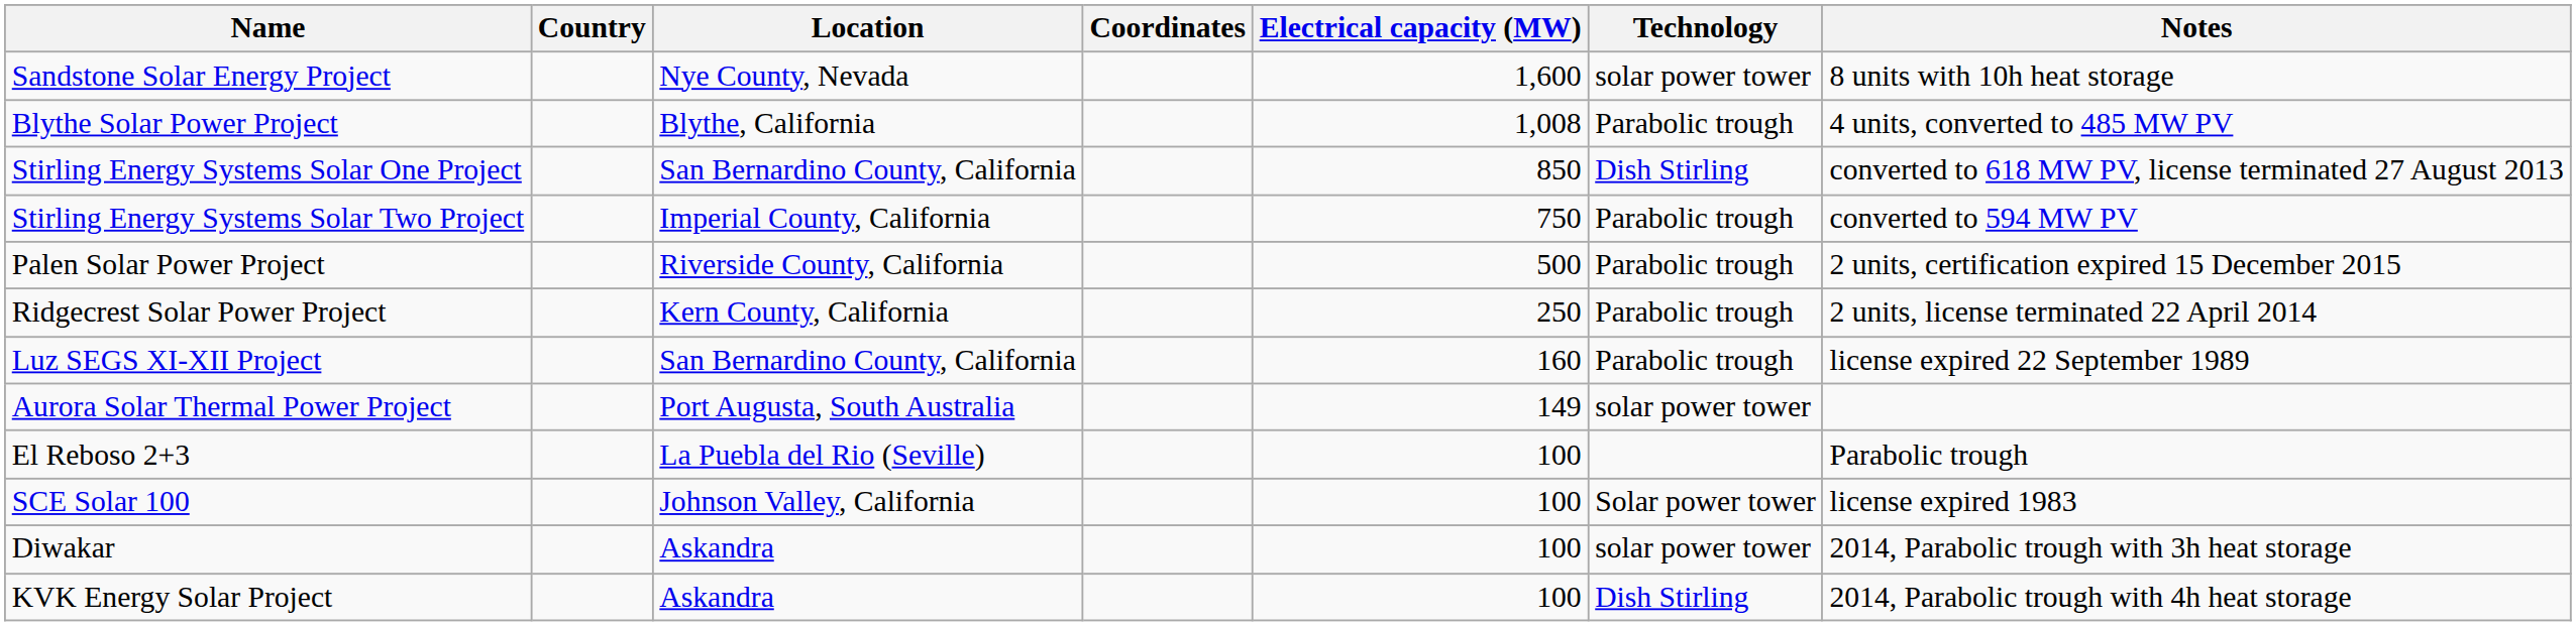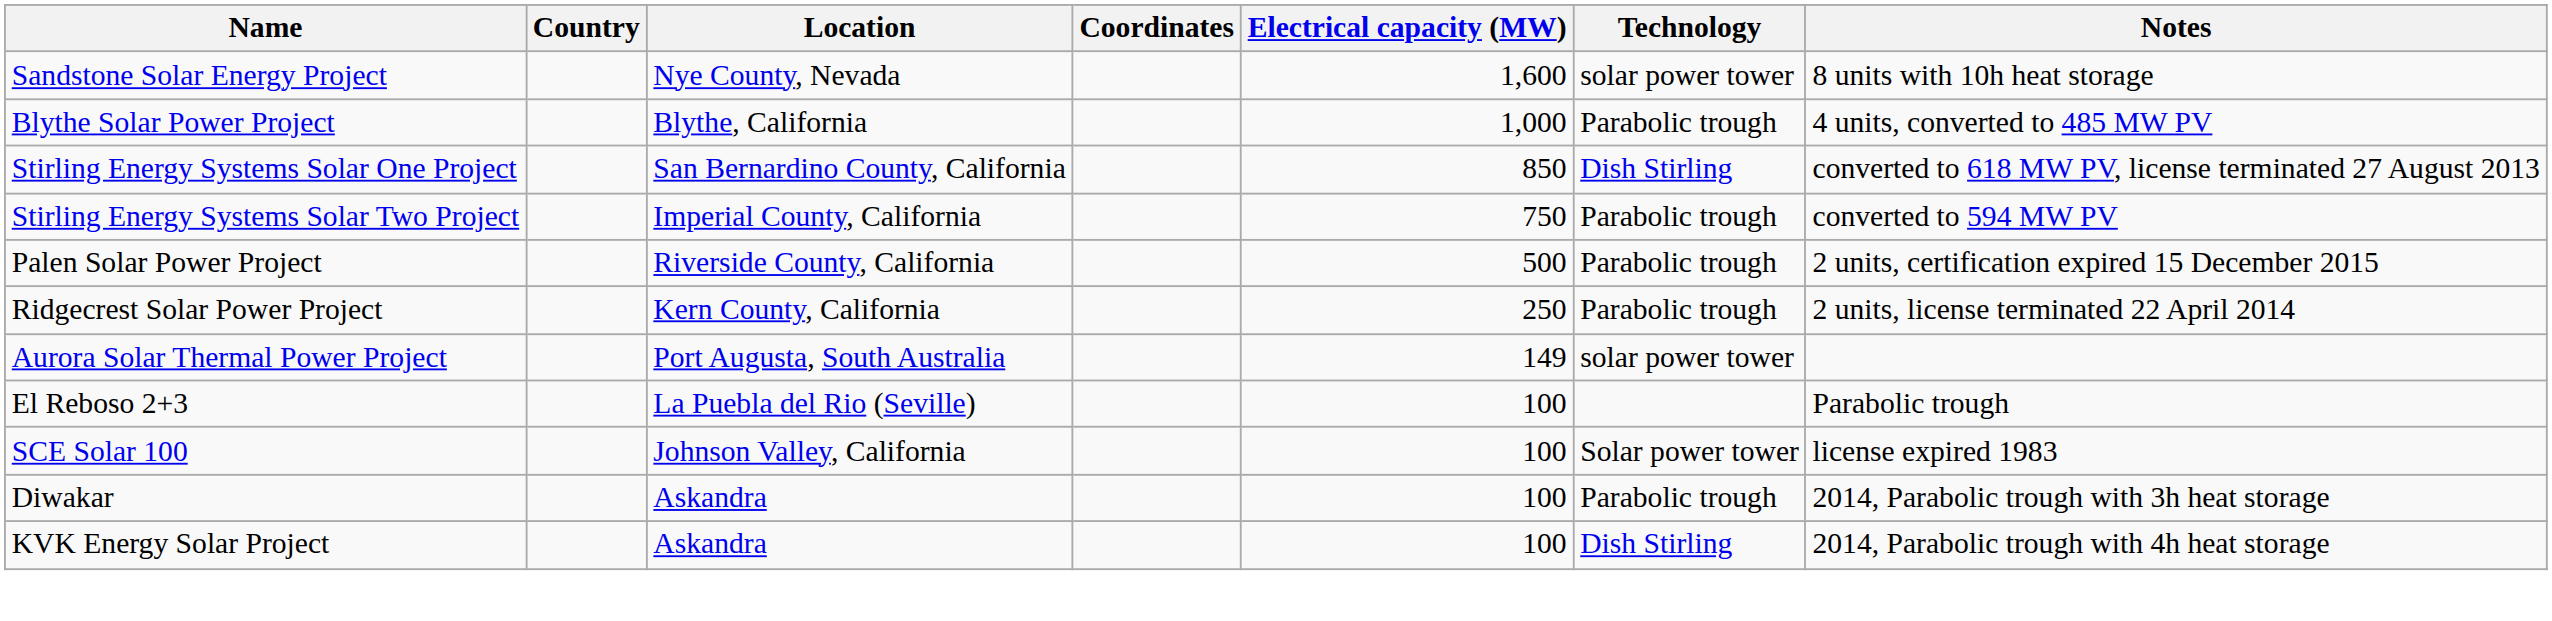 <table class="wikitable sortable">
 <tr>
 <th>Name</th>
 <th>Country</th>
 <th>Location</th>
 <th>Coordinates</th>
 <th><a href='#'>Electrical capacity</a> (<a href='#'>MW</a>)</th>
 <th>Technology</th>
 <th>Notes</th>
 </tr>
 <tr>
 <td><a href='#'>Sandstone Solar Energy Project</a></td>
 <td></td>
 <td><a href='#'>Nye County</a>, Nevada</td>
 <td></td>
 <td align="right">1,600</td>
 <td>solar power tower</td>
 <td>8 units with 10h heat storage</td>
 </tr>
 <tr>
 <td><a href='#'>Blythe Solar Power Project</a></td>
 <td></td>
 <td><a href='#'>Blythe</a>, California</td>
 <td></td>
-<td align="right">1,008</td>
+<td align="right">1,000</td>
 <td>Parabolic trough</td>
 <td>4 units, converted to <a href='#'>485 MW PV</a></td>
 </tr>
 <tr>
 <td><a href='#'>Stirling Energy Systems Solar One Project</a></td>
 <td></td>
 <td><a href='#'>San Bernardino County</a>, California</td>
 <td></td>
 <td align="right">850</td>
 <td><a href='#'>Dish Stirling</a></td>
 <td>converted to <a href='#'>618 MW PV</a>, license terminated 27 August 2013</td>
 </tr>
 <tr>
 <td><a href='#'>Stirling Energy Systems Solar Two Project</a></td>
 <td></td>
 <td><a href='#'>Imperial County</a>, California</td>
 <td></td>
 <td align="right">750</td>
 <td>Parabolic trough</td>
 <td>converted to <a href='#'>594 MW PV</a></td>
 </tr>
 <tr>
 <td>Palen Solar Power Project</td>
 <td></td>
 <td><a href='#'>Riverside County</a>, California</td>
 <td></td>
 <td align="right">500</td>
 <td>Parabolic trough</td>
 <td>2 units, certification expired 15 December 2015</td>
 </tr>
 <tr>
 <td>Ridgecrest Solar Power Project</td>
 <td></td>
 <td><a href='#'>Kern County</a>, California</td>
 <td></td>
 <td align="right">250</td>
 <td>Parabolic trough</td>
 <td>2 units, license terminated 22 April 2014</td>
 </tr>
 <tr>
-<td><a href='#'>Luz SEGS XI-XII Project</a></td>
-<td></td>
-<td><a href='#'>San Bernardino County</a>, California</td>
-<td></td>
-<td align="right">160</td>
-<td>Parabolic trough</td>
-<td>license expired 22 September 1989</td>
-</tr>
-<tr>
 <td><a href='#'>Aurora Solar Thermal Power Project</a></td>
 <td></td>
 <td><a href='#'>Port Augusta</a>, <a href='#'>South Australia</a></td>
 <td></td>
 <td align="right">149</td>
 <td>solar power tower</td>
 <td></td>
 </tr>
 <tr>
 <td>El Reboso 2+3</td>
 <td></td>
 <td><a href='#'>La Puebla del Rio</a> (<a href='#'>Seville</a>)</td>
 <td></td>
 <td align="right">100</td>
 <td></td>
 <td>Parabolic trough</td>
 </tr>
 <tr>
 <td><a href='#'>SCE Solar 100</a></td>
 <td></td>
 <td><a href='#'>Johnson Valley</a>, California</td>
 <td></td>
 <td align="right">100</td>
 <td>Solar power tower</td>
 <td>license expired 1983</td>
 </tr>
 <tr>
 <td>Diwakar</td>
 <td></td>
 <td><a href='#'>Askandra</a></td>
 <td></td>
 <td align="right">100</td>
-<td>solar power tower</td>
+<td>Parabolic trough</td>
 <td>2014, Parabolic trough with 3h heat storage</td>
 </tr>
 <tr>
 <td>KVK Energy Solar Project</td>
 <td></td>
 <td><a href='#'>Askandra</a></td>
 <td></td>
 <td align="right">100</td>
 <td><a href='#'>Dish Stirling</a></td>
 <td>2014, Parabolic trough with 4h heat storage</td>
 </tr>
 </table>
